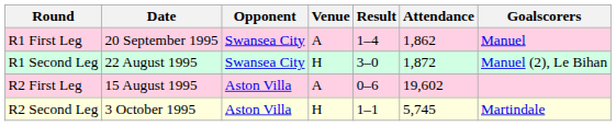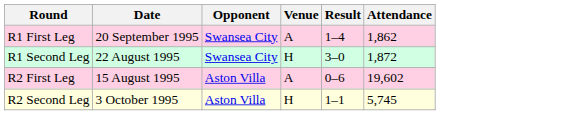 <table class="wikitable">
 <tr>
 <th>Round</th>
 <th>Date</th>
 <th>Opponent</th>
 <th>Venue</th>
 <th>Result</th>
 <th>Attendance</th>
-<th>Goalscorers</th>
 </tr>
 <tr style="background-color: #ffd0e3;">
 <td>R1 First Leg</td>
 <td>20 September 1995</td>
 <td><a href='#'>Swansea City</a></td>
 <td>A</td>
 <td>1–4</td>
 <td>1,862</td>
-<td><a href='#'>Manuel</a></td>
 </tr>
 <tr style="background-color: #d0ffe3;">
 <td>R1 Second Leg</td>
 <td>22 August 1995</td>
 <td><a href='#'>Swansea City</a></td>
 <td>H</td>
 <td>3–0</td>
 <td>1,872</td>
-<td><a href='#'>Manuel</a> (2), Le Bihan</td>
 </tr>
 <tr style="background-color: #ffd0e3;">
 <td>R2 First Leg</td>
 <td>15 August 1995</td>
 <td><a href='#'>Aston Villa</a></td>
 <td>A</td>
 <td>0–6</td>
 <td>19,602</td>
-<td></td>
 </tr>
 <tr style="background-color: #ffffdd;">
 <td>R2 Second Leg</td>
 <td>3 October 1995</td>
 <td><a href='#'>Aston Villa</a></td>
 <td>H</td>
 <td>1–1</td>
 <td>5,745</td>
-<td><a href='#'>Martindale</a></td>
 </tr>
 </table>
